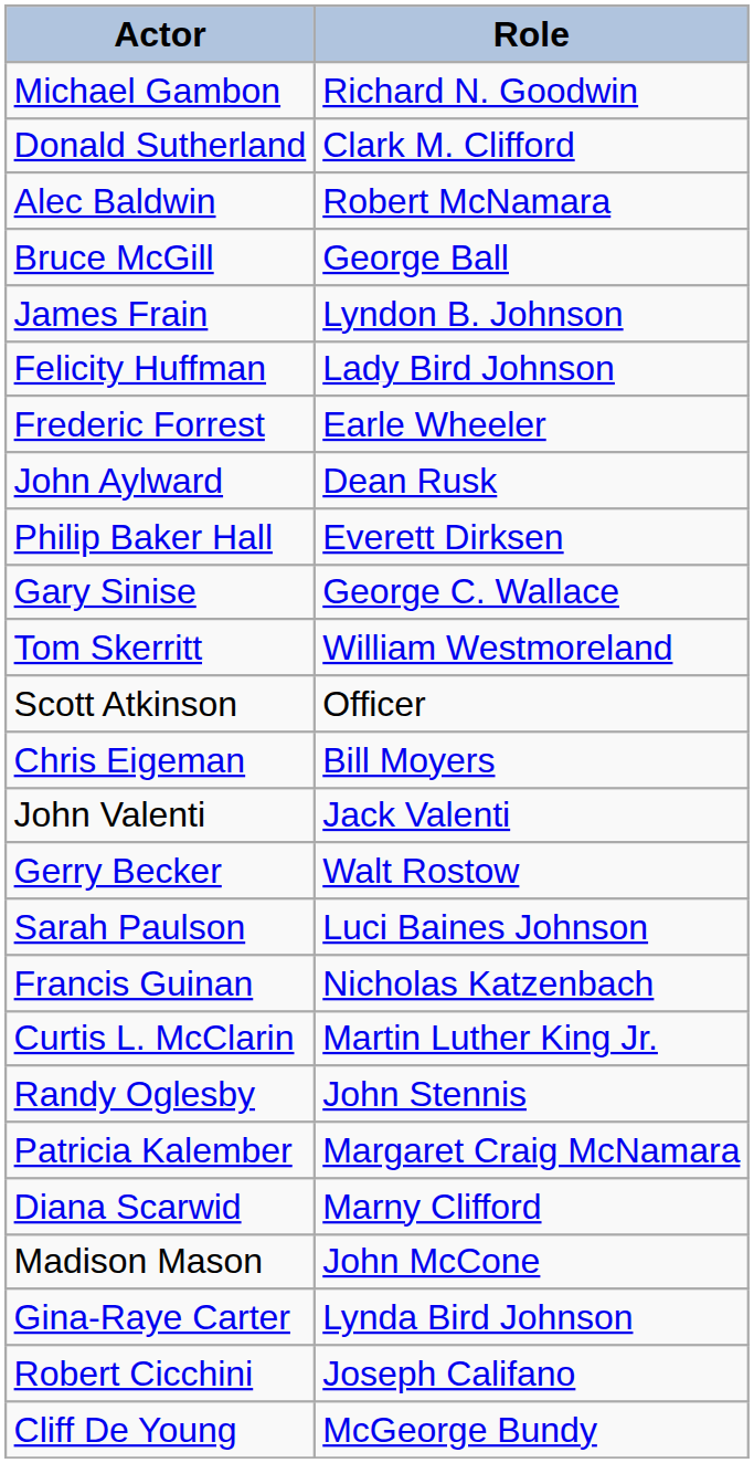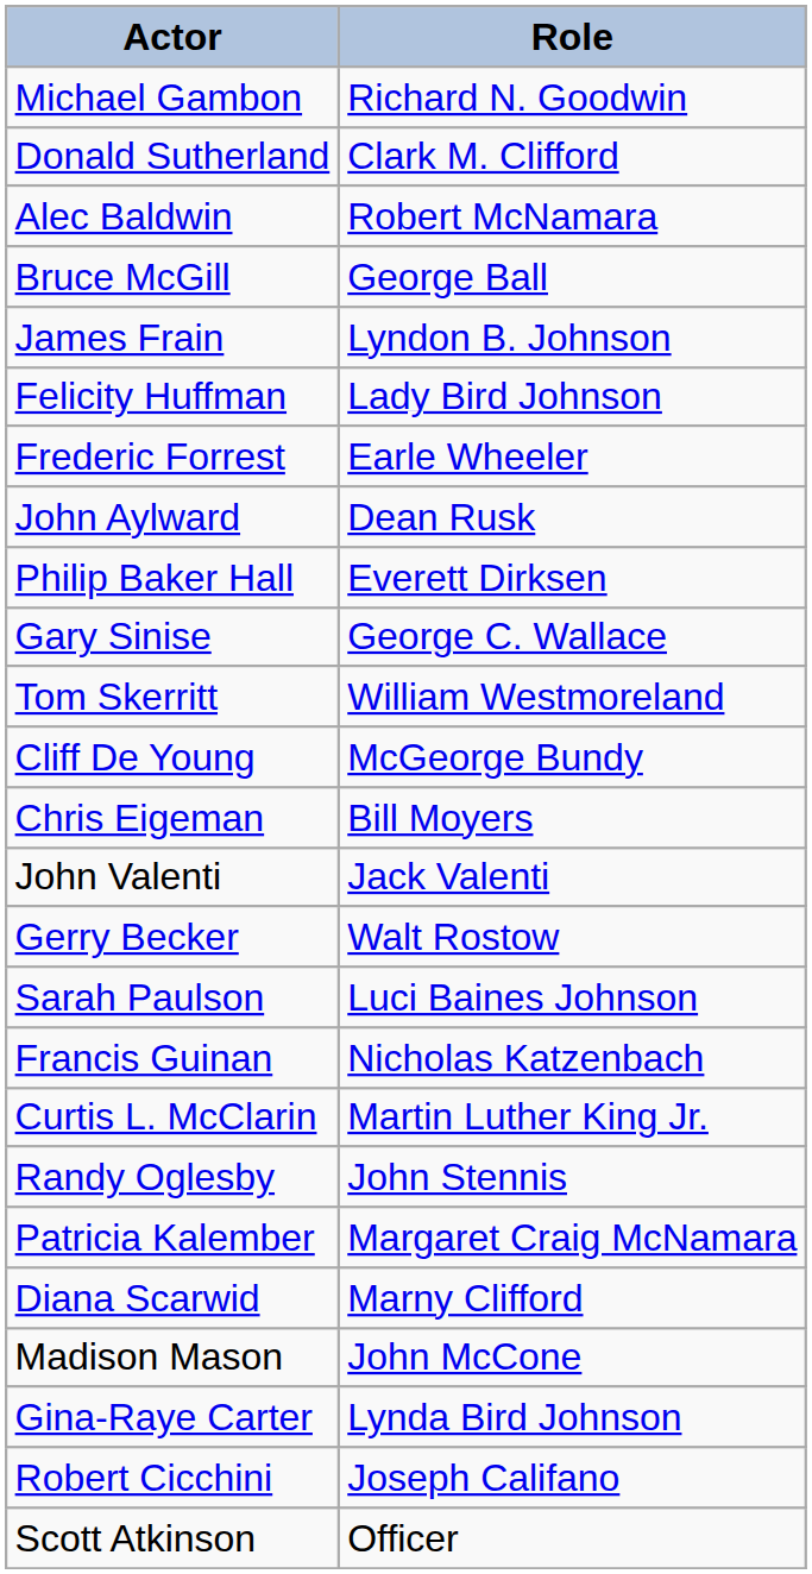 <table class="wikitable" style="font-size:90%;">
 <tr>
 <th style="background:#B0C4DE;">Actor</th>
 <th style="background:#B0C4DE;">Role</th>
 </tr>
 <tr>
 <td><a href='#'>Michael Gambon</a></td>
 <td><a href='#'>Richard N. Goodwin</a></td>
 </tr>
 <tr>
 <td><a href='#'>Donald Sutherland</a></td>
 <td><a href='#'>Clark M. Clifford</a></td>
 </tr>
 <tr>
 <td><a href='#'>Alec Baldwin</a></td>
 <td><a href='#'>Robert McNamara</a></td>
 </tr>
 <tr>
 <td><a href='#'>Bruce McGill</a></td>
 <td><a href='#'>George Ball</a></td>
 </tr>
 <tr>
 <td><a href='#'>James Frain</a></td>
 <td><a href='#'>Lyndon B. Johnson</a></td>
 </tr>
 <tr>
 <td><a href='#'>Felicity Huffman</a></td>
 <td><a href='#'>Lady Bird Johnson</a></td>
 </tr>
 <tr>
 <td><a href='#'>Frederic Forrest</a></td>
 <td><a href='#'>Earle Wheeler</a></td>
 </tr>
 <tr>
 <td><a href='#'>John Aylward</a></td>
 <td><a href='#'>Dean Rusk</a></td>
 </tr>
 <tr>
 <td><a href='#'>Philip Baker Hall</a></td>
 <td><a href='#'>Everett Dirksen</a></td>
 </tr>
 <tr>
 <td><a href='#'>Gary Sinise</a></td>
 <td valign="top"><a href='#'>George C. Wallace</a></td>
 </tr>
 <tr>
 <td><a href='#'>Tom Skerritt</a></td>
 <td><a href='#'>William Westmoreland</a></td>
 </tr>
 <tr>
-<td>Scott Atkinson</td>
-<td>Officer</td>
+<td><a href='#'>Cliff De Young</a></td>
+<td><a href='#'>McGeorge Bundy</a></td>
 </tr>
 <tr>
 <td><a href='#'>Chris Eigeman</a></td>
 <td><a href='#'>Bill Moyers</a></td>
 </tr>
 <tr>
 <td>John Valenti</td>
 <td><a href='#'>Jack Valenti</a></td>
 </tr>
 <tr>
 <td><a href='#'>Gerry Becker</a></td>
 <td><a href='#'>Walt Rostow</a></td>
 </tr>
 <tr>
 <td><a href='#'>Sarah Paulson</a></td>
 <td><a href='#'>Luci Baines Johnson</a></td>
 </tr>
 <tr>
 <td><a href='#'>Francis Guinan</a></td>
 <td><a href='#'>Nicholas Katzenbach</a></td>
 </tr>
 <tr>
 <td><a href='#'>Curtis L. McClarin</a></td>
 <td><a href='#'>Martin Luther King Jr.</a></td>
 </tr>
 <tr>
 <td><a href='#'>Randy Oglesby</a></td>
 <td><a href='#'>John Stennis</a></td>
 </tr>
 <tr>
 <td><a href='#'>Patricia Kalember</a></td>
 <td><a href='#'>Margaret Craig McNamara</a></td>
 </tr>
 <tr>
 <td><a href='#'>Diana Scarwid</a></td>
 <td><a href='#'>Marny Clifford</a></td>
 </tr>
 <tr>
 <td>Madison Mason</td>
 <td><a href='#'>John McCone</a></td>
 </tr>
 <tr>
 <td><a href='#'>Gina-Raye Carter</a></td>
 <td><a href='#'>Lynda Bird Johnson</a></td>
 </tr>
 <tr>
 <td><a href='#'>Robert Cicchini</a></td>
 <td><a href='#'>Joseph Califano</a></td>
 </tr>
 <tr>
-<td><a href='#'>Cliff De Young</a></td>
-<td><a href='#'>McGeorge Bundy</a></td>
+<td>Scott Atkinson</td>
+<td>Officer</td>
 </tr>
 </table>
